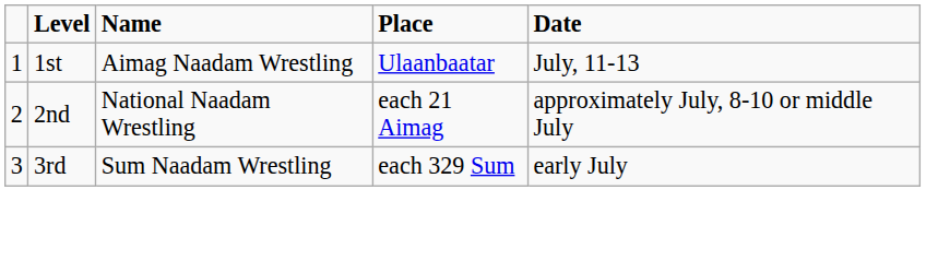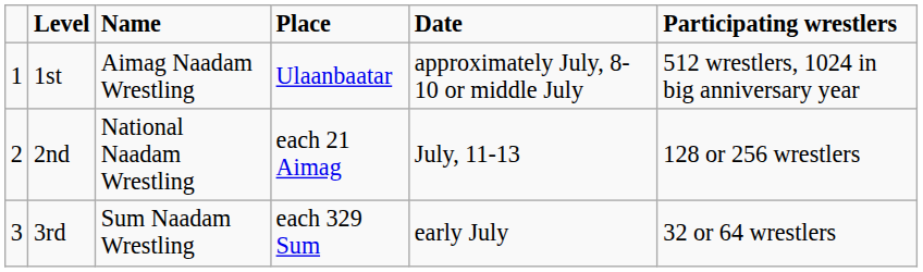 <table class="wikitable">
 <tr>
 <td></td>
 <td><strong>Level</strong></td>
 <td><strong>Name</strong></td>
 <td><strong>Place</strong></td>
 <td><strong>Date</strong></td>
+<td><strong>Participating wrestlers</strong></td>
 </tr>
 <tr>
 <td>1</td>
 <td>1st</td>
 <td>Aimag Naadam Wrestling</td>
 <td><a href='#'>Ulaanbaatar</a></td>
-<td>July, 11-13</td>
+<td>approximately July, 8-10 or middle July</td>
+<td>512 wrestlers, 1024 in big anniversary year</td>
 </tr>
 <tr>
 <td>2</td>
 <td>2nd</td>
 <td>National Naadam Wrestling</td>
 <td>each 21 <a href='#'>Aimag</a></td>
-<td>approximately July, 8-10 or middle July</td>
+<td>July, 11-13</td>
+<td>128 or 256 wrestlers</td>
 </tr>
 <tr>
 <td>3</td>
 <td>3rd</td>
 <td>Sum Naadam Wrestling</td>
 <td>each 329 <a href='#'>Sum</a></td>
 <td>early July</td>
+<td>32 or 64 wrestlers</td>
 </tr>
 </table>
